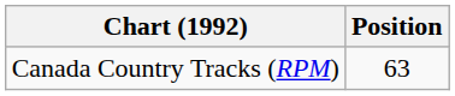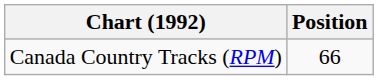 <table class="wikitable sortable">
 <tr>
 <th scope="col">Chart (1992)</th>
 <th scope="col">Position</th>
 </tr>
 <tr>
 <td>Canada Country Tracks (<em><a href='#'>RPM</a></em>)</td>
-<td align="center">63</td>
+<td align="center">66</td>
 </tr>
 </table>
